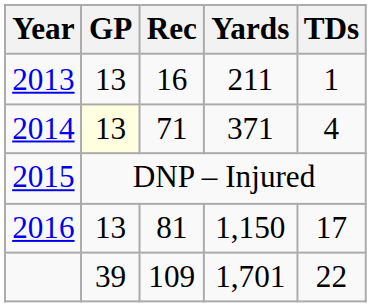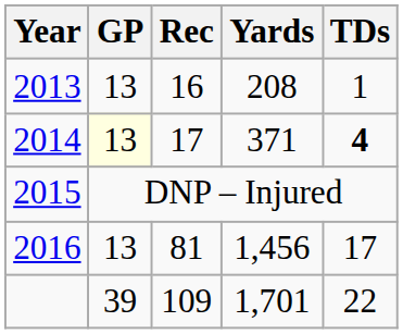 <table class="wikitable" style="text-align:center;">
 <tr>
 <th>Year</th>
 <th>GP</th>
 <th>Rec</th>
 <th>Yards</th>
 <th>TDs</th>
 </tr>
 <tr>
 <td><a href='#'>2013</a></td>
 <td>13</td>
 <td>16</td>
-<td>211</td>
+<td>208</td>
 <td>1</td>
 </tr>
 <tr>
 <td><a href='#'>2014</a></td>
 <td style="background: lightyellow;">13</td>
-<td>71</td>
+<td>17</td>
 <td>371</td>
-<td>4</td>
+<td><strong>4</strong></td>
 </tr>
 <tr>
 <td><a href='#'>2015</a></td>
 <td colspan=4 style="text-align:center;">DNP – Injured</td>
 </tr>
 <tr>
 <td><a href='#'>2016</a></td>
 <td>13</td>
 <td>81</td>
-<td>1,150</td>
+<td>1,456</td>
 <td>17</td>
 </tr>
 <tr>
 <td><strong></strong></td>
 <td>39</td>
 <td>109</td>
 <td>1,701</td>
 <td>22</td>
 </tr>
 </table>
